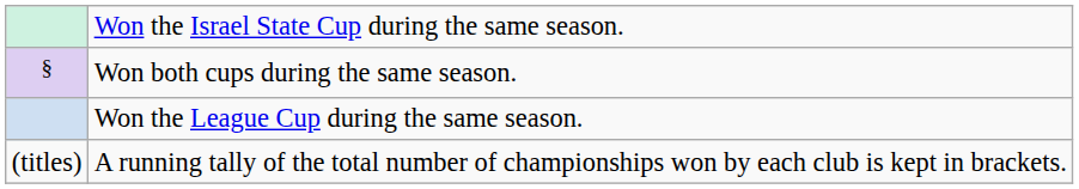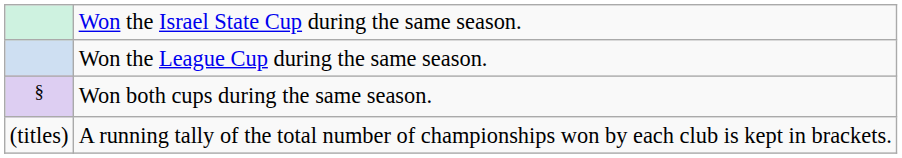 <table class="wikitable">
 <tr>
 <td bgcolor=CEF2E0 align=center><sup></sup></td>
 <td><a href='#'>Won</a> the <a href='#'>Israel State Cup</a> during the same season.</td>
 </tr>
 <tr>
+<td bgcolor=CEDFF2 align=center><sup></sup></td>
+<td>Won the <a href='#'>League Cup</a> during the same season.</td>
+</tr>
+<tr>
 <td bgcolor=DDCEF2 align=center><sup>§</sup></td>
 <td>Won both cups during the same season.</td>
-</tr>
-<tr>
-<td bgcolor=CEDFF2 align=center><sup></sup></td>
-<td>Won the <a href='#'>League Cup</a> during the same season.</td>
 </tr>
 <tr>
 <td align=center>(titles)</td>
 <td>A running tally of the total number of championships won by each club is kept in brackets.</td>
 </tr>
 </table>
